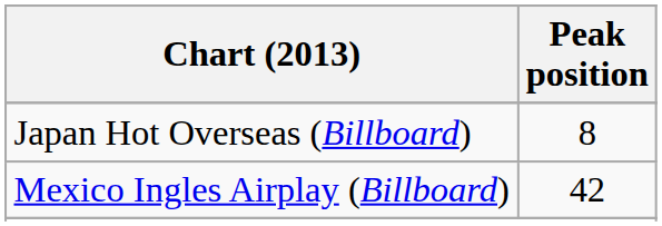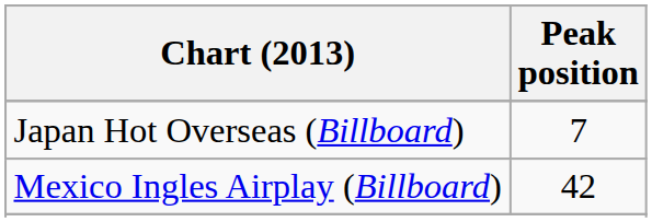 <table class="wikitable sortable">
 <tr>
 <th>Chart (2013)</th>
 <th>Peak<br>position</th>
 </tr>
 <tr>
 </tr>
 <tr>
 </tr>
 <tr>
 </tr>
 <tr>
 </tr>
 <tr>
 </tr>
 <tr>
 </tr>
 <tr>
 </tr>
 <tr>
 <td>Japan Hot Overseas (<em><a href='#'>Billboard</a></em>)</td>
-<td align="center">8</td>
+<td align="center">7</td>
 </tr>
 <tr>
 <td><a href='#'>Mexico Ingles Airplay</a> (<em><a href='#'>Billboard</a></em>)</td>
 <td align="center">42</td>
 </tr>
 <tr>
 </tr>
 <tr>
 </tr>
 <tr>
 </tr>
 <tr>
 </tr>
 </table>
